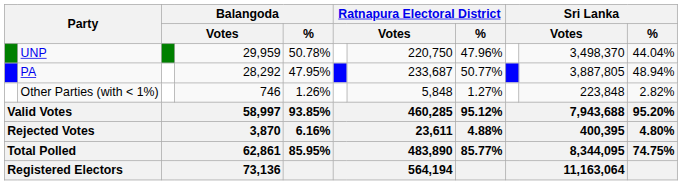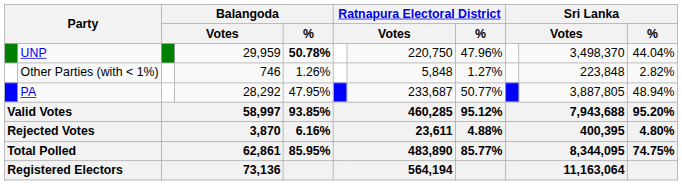 <table class="wikitable">
 <tr>
 <th colspan="2" width="144px"rowspan="2">Party</th>
 <th colspan="3" width="216px">Balangoda</th>
 <th colspan="3" width="216px"><a href='#'>Ratnapura Electoral District</a></th>
 <th colspan="3" width="216px">Sri Lanka</th>
 </tr>
 <tr>
 <th colspan="2" width="144px">Votes</th>
 <th>%</th>
 <th colspan="2" width="144px">Votes</th>
 <th>%</th>
 <th colspan="2" width="144px">Votes</th>
 <th>%</th>
 </tr>
 <tr>
 <td style="background-color:green;" width="10px"></td>
 <td style="text-align:left;"><a href='#'>UNP</a></td>
 <td style="background-color:green;" width="10px"></td>
 <td style="text-align:right;">29,959</td>
-<td style="text-align:right;">50.78%</td>
+<td style="text-align:right;"><strong>50.78%</strong></td>
 <td style="background-color:white;" width="10px"></td>
 <td style="text-align:right;">220,750</td>
 <td style="text-align:right;">47.96%</td>
 <td style="background-color:white;" width="10px"></td>
 <td style="text-align:right;">3,498,370</td>
 <td style="text-align:right;">44.04%</td>
+</tr>
+<tr>
+<td style="background-color:white;" width="10px"></td>
+<td style="text-align:left;">Other Parties (with < 1%)</td>
+<td style="background-color:white;" width="10px"></td>
+<td style="text-align:right;">746</td>
+<td style="text-align:right;">1.26%</td>
+<td style="background-color:white;" width="10px"></td>
+<td style="text-align:right;">5,848</td>
+<td style="text-align:right;">1.27%</td>
+<td style="background-color:white;" width="10px"></td>
+<td style="text-align:right;">223,848</td>
+<td style="text-align:right;">2.82%</td>
 </tr>
 <tr>
 <td style="background-color:blue;" width="10px"></td>
 <td style="text-align:left;"><a href='#'>PA</a></td>
 <td style="background-color:white;" width="10px"></td>
 <td style="text-align:right;">28,292</td>
 <td style="text-align:right;">47.95%</td>
 <td style="background-color:blue;" width="10px"></td>
 <td style="text-align:right;">233,687</td>
 <td style="text-align:right;">50.77%</td>
 <td style="background-color:blue;" width="10px"></td>
 <td style="text-align:right;">3,887,805</td>
 <td style="text-align:right;">48.94%</td>
-</tr>
-<tr>
-<td style="background-color:white;" width="10px"></td>
-<td style="text-align:left;">Other Parties (with < 1%)</td>
-<td style="background-color:white;" width="10px"></td>
-<td style="text-align:right;">746</td>
-<td style="text-align:right;">1.26%</td>
-<td style="background-color:white;" width="10px"></td>
-<td style="text-align:right;">5,848</td>
-<td style="text-align:right;">1.27%</td>
-<td style="background-color:white;" width="10px"></td>
-<td style="text-align:right;">223,848</td>
-<td style="text-align:right;">2.82%</td>
 </tr>
 <tr>
 <th colspan="2" width="144px"style="text-align:left;">Valid Votes</th>
 <th style="text-align:right;"colspan="2" width="144px">58,997</th>
 <th style="text-align:right;">93.85%</th>
 <th style="text-align:right;"colspan="2" width="144px">460,285</th>
 <th style="text-align:right;">95.12%</th>
 <th style="text-align:right;"colspan="2" width="144px">7,943,688</th>
 <th style="text-align:right;">95.20%</th>
 </tr>
 <tr>
 <th colspan="2" width="144px"style="text-align:left;">Rejected Votes</th>
 <th style="text-align:right;"colspan="2" width="144px">3,870</th>
 <th style="text-align:right;">6.16%</th>
 <th style="text-align:right;"colspan="2" width="144px">23,611</th>
 <th style="text-align:right;">4.88%</th>
 <th style="text-align:right;"colspan="2" width="144px">400,395</th>
 <th style="text-align:right;">4.80%</th>
 </tr>
 <tr>
 <th colspan="2" width="144px"style="text-align:left;">Total Polled</th>
 <th style="text-align:right;"colspan="2" width="144px">62,861</th>
 <th style="text-align:right;">85.95%</th>
 <th style="text-align:right;"colspan="2" width="144px">483,890</th>
 <th style="text-align:right;">85.77%</th>
 <th style="text-align:right;"colspan="2" width="144px">8,344,095</th>
 <th style="text-align:right;">74.75%</th>
 </tr>
 <tr>
 <th colspan="2" width="144px"style="text-align:left;">Registered Electors</th>
 <th style="text-align:right;"colspan="2" width="144px">73,136</th>
 <th></th>
 <th style="text-align:right;"colspan="2" width="144px">564,194</th>
 <th></th>
 <th style="text-align:right;"colspan="2" width="144px">11,163,064</th>
 <th></th>
 </tr>
 </table>
